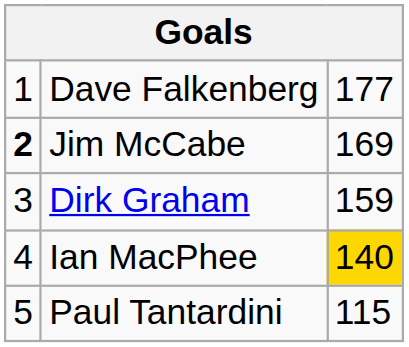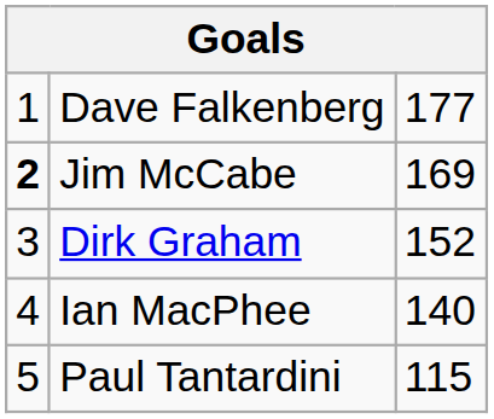 <table class="wikitable">
 <tr>
 <th colspan=3>Goals</th>
 </tr>
 <tr>
 <td>1</td>
 <td>Dave Falkenberg</td>
 <td>177</td>
 </tr>
 <tr>
 <td><strong>2</strong></td>
 <td>Jim McCabe</td>
 <td>169</td>
 </tr>
 <tr>
 <td>3</td>
 <td><a href='#'>Dirk Graham</a></td>
-<td>159</td>
+<td>152</td>
 </tr>
 <tr>
 <td>4</td>
 <td>Ian MacPhee</td>
-<td style="background: gold;">140</td>
+<td>140</td>
 </tr>
 <tr>
 <td>5</td>
 <td>Paul Tantardini</td>
 <td>115</td>
 </tr>
 </table>
